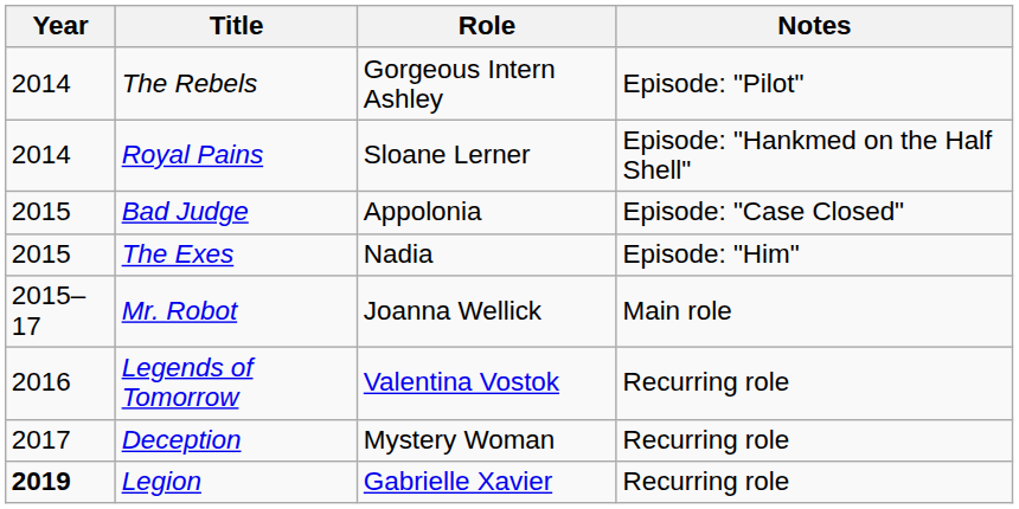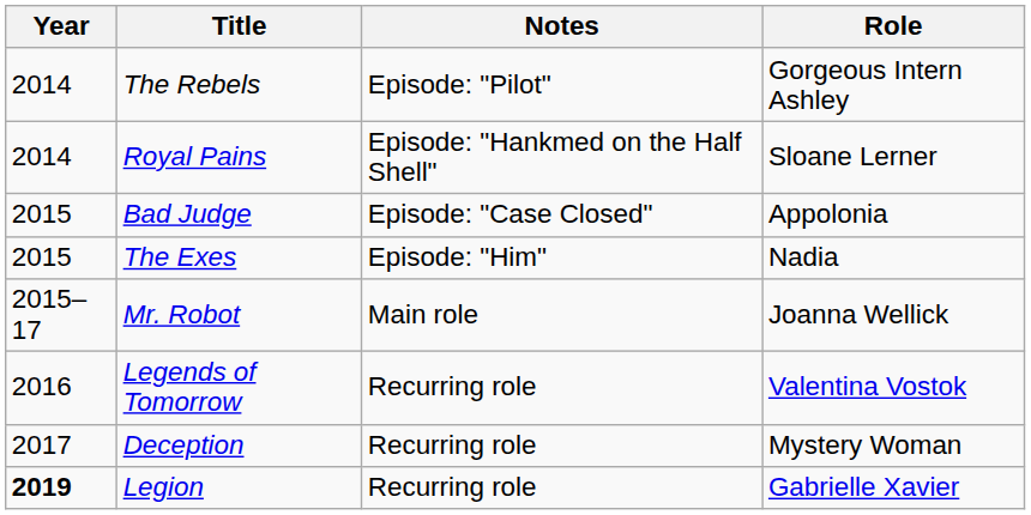 <table class="wikitable">
 <tr>
 <th>Year</th>
 <th>Title</th>
+<th>Notes</th>
 <th>Role</th>
-<th>Notes</th>
 </tr>
 <tr>
 <td>2014</td>
 <td><em>The Rebels</em></td>
+<td>Episode: "Pilot"</td>
 <td>Gorgeous Intern Ashley</td>
-<td>Episode: "Pilot"</td>
 </tr>
 <tr>
 <td>2014</td>
 <td><em><a href='#'>Royal Pains</a></em></td>
+<td>Episode: "Hankmed on the Half Shell"</td>
 <td>Sloane Lerner</td>
-<td>Episode: "Hankmed on the Half Shell"</td>
 </tr>
 <tr>
 <td>2015</td>
 <td><em><a href='#'>Bad Judge</a></em></td>
+<td>Episode: "Case Closed"</td>
 <td>Appolonia</td>
-<td>Episode: "Case Closed"</td>
 </tr>
 <tr>
 <td>2015</td>
 <td><em><a href='#'>The Exes</a></em></td>
+<td>Episode: "Him"</td>
 <td>Nadia</td>
-<td>Episode: "Him"</td>
 </tr>
 <tr>
 <td>2015–17</td>
 <td><em><a href='#'>Mr. Robot</a></em></td>
+<td>Main role</td>
 <td>Joanna Wellick</td>
-<td>Main role</td>
 </tr>
 <tr>
 <td>2016</td>
 <td><em><a href='#'>Legends of Tomorrow</a></em></td>
+<td>Recurring role</td>
 <td><a href='#'>Valentina Vostok</a></td>
-<td>Recurring role</td>
 </tr>
 <tr>
 <td>2017</td>
 <td><em><a href='#'>Deception</a></em></td>
+<td>Recurring role</td>
 <td>Mystery Woman</td>
-<td>Recurring role</td>
 </tr>
 <tr>
 <td><strong>2019</strong></td>
 <td><em><a href='#'>Legion</a></em></td>
+<td>Recurring role</td>
 <td><a href='#'>Gabrielle Xavier</a></td>
-<td>Recurring role</td>
 </tr>
 </table>
